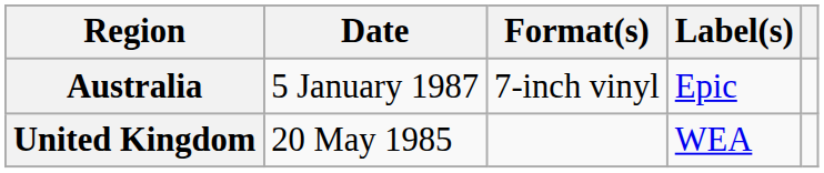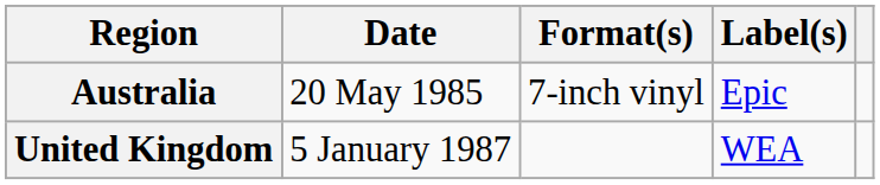 <table class="wikitable plainrowheaders">
 <tr>
 <th scope="col">Region</th>
 <th scope="col">Date</th>
 <th scope="col">Format(s)</th>
 <th scope="col">Label(s)</th>
 <th scope="col"></th>
 </tr>
 <tr>
 <th scope="row">Australia</th>
-<td>5 January 1987</td>
+<td>20 May 1985</td>
 <td>7-inch vinyl</td>
 <td><a href='#'>Epic</a></td>
 <td></td>
 </tr>
 <tr>
 <th scope="row">United Kingdom</th>
-<td>20 May 1985</td>
+<td>5 January 1987</td>
 <td></td>
 <td><a href='#'>WEA</a></td>
 <td></td>
 </tr>
 </table>
